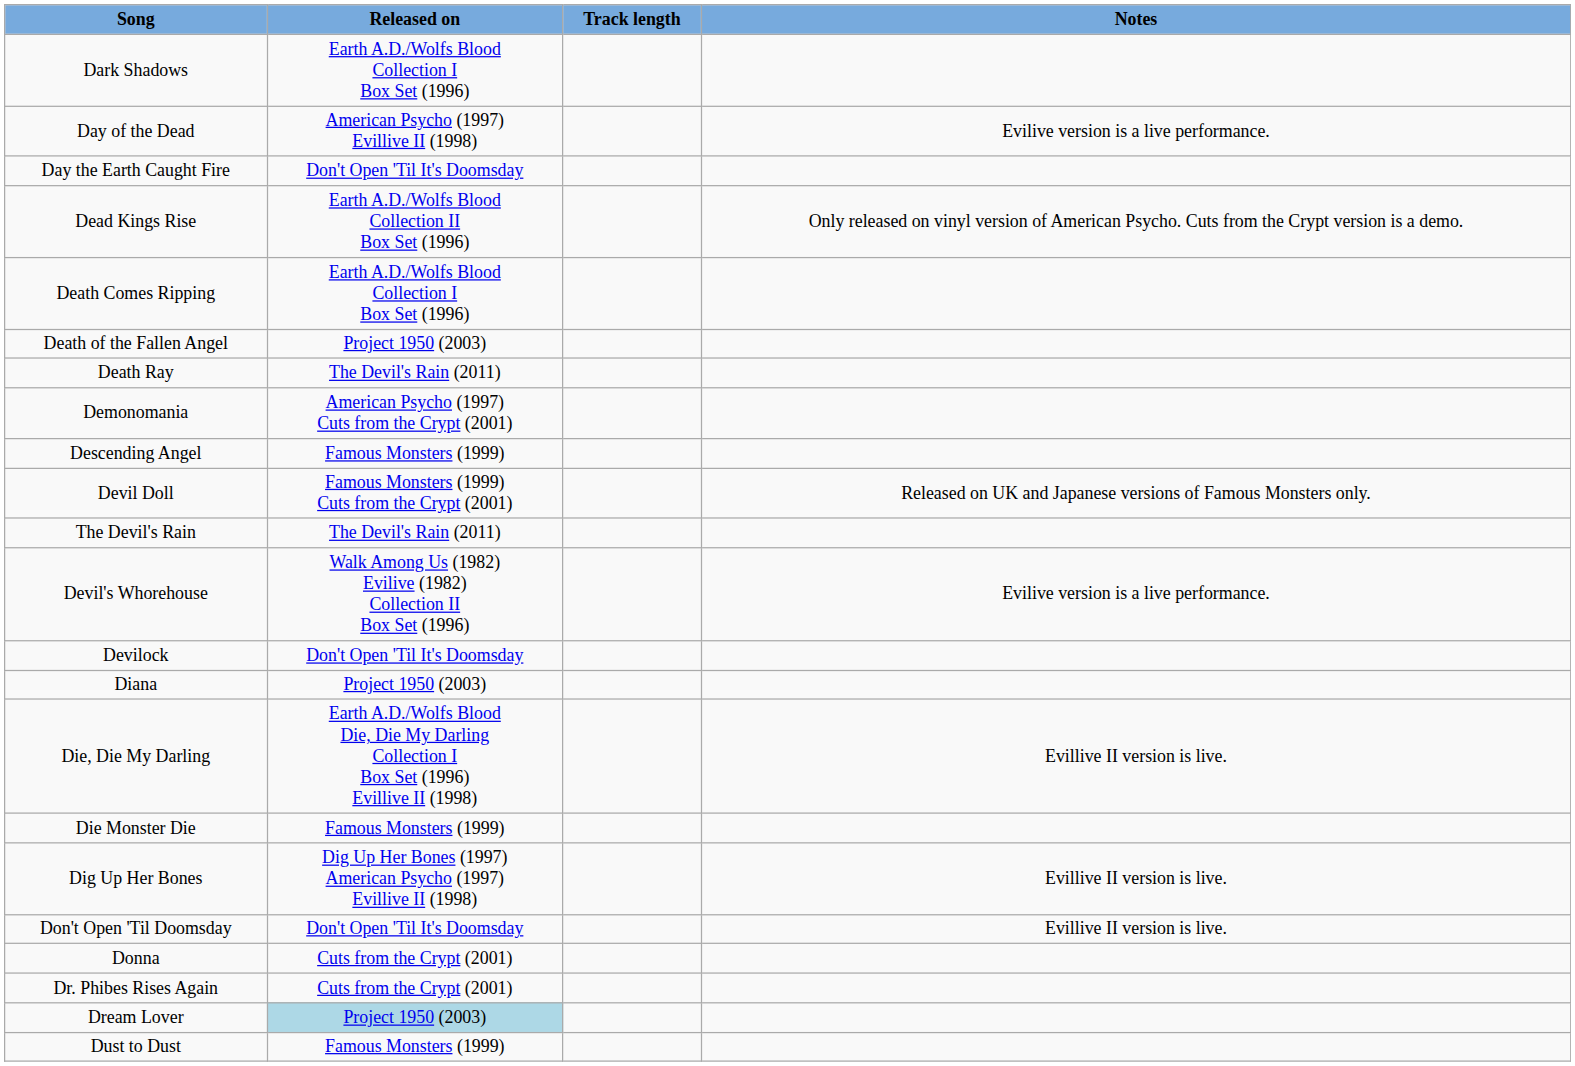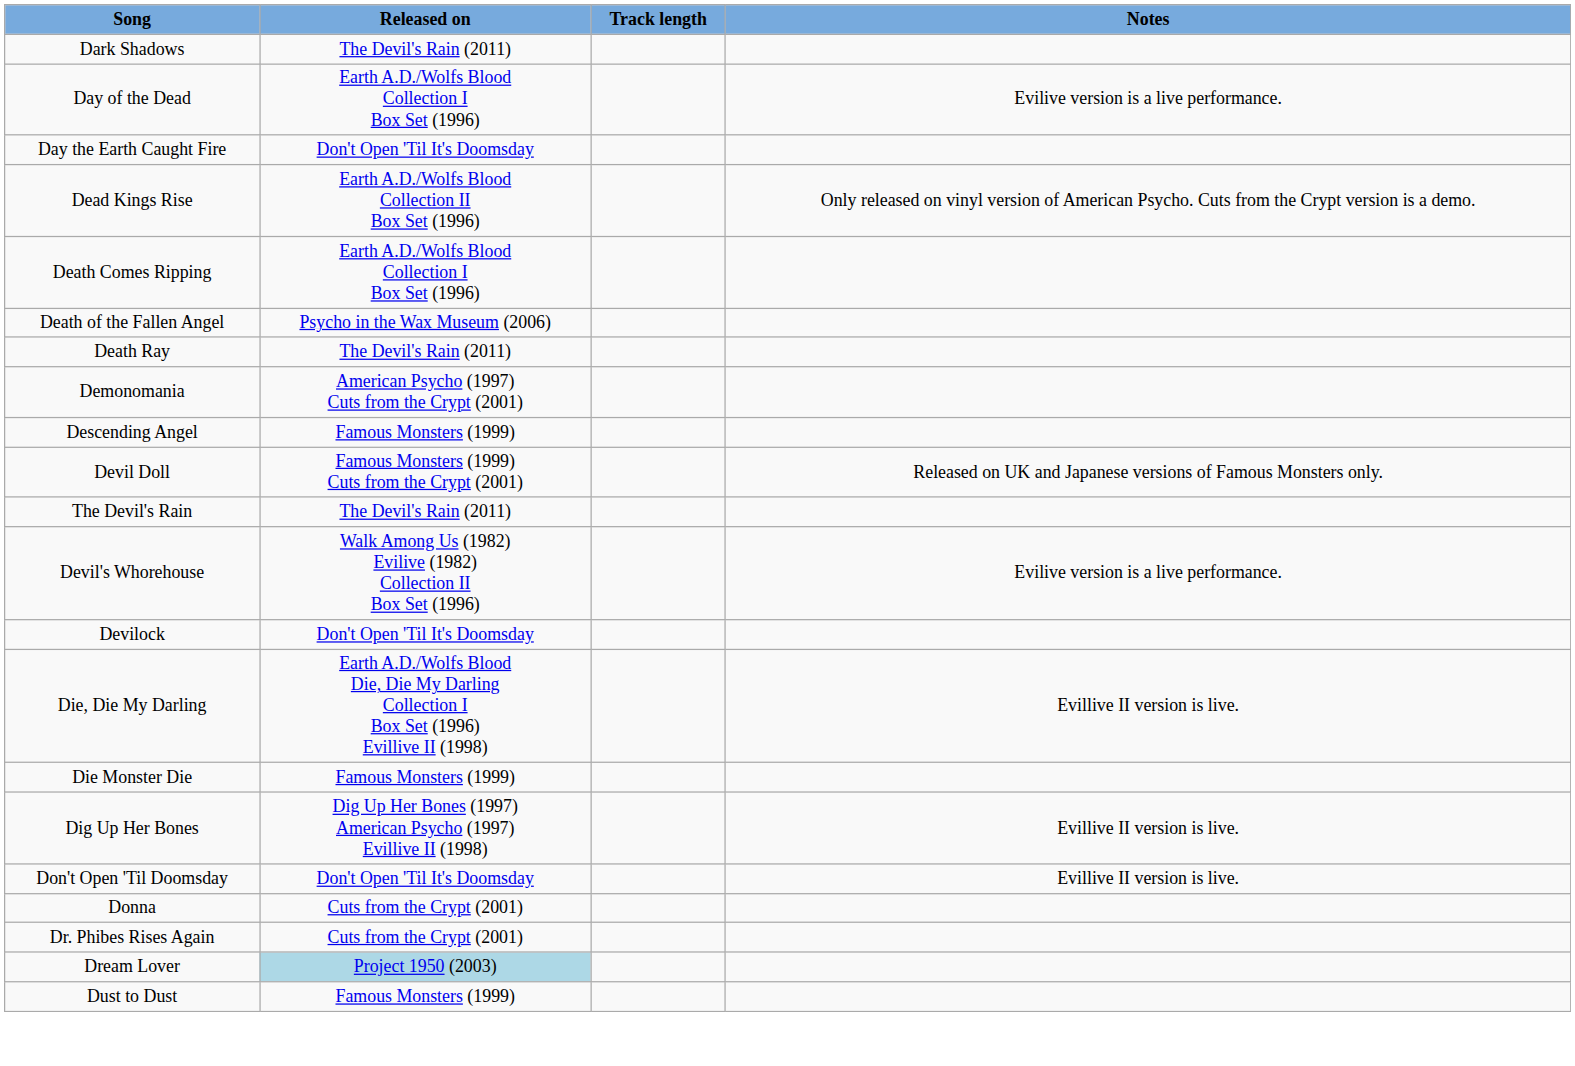 <table class="wikitable" style="margin:0.5em auto; clear:both; font-size:.9em; text-align:center; width:100%">
 <tr>
 <th style="background: #7ad;">Song</th>
 <th style="background: #7ad;">Released on</th>
 <th style="background: #7ad;">Track length</th>
 <th style="background: #7ad;">Notes</th>
 </tr>
 <tr>
 <td>Dark Shadows</td>
-<td><a href='#'>Earth A.D./Wolfs Blood</a><br><a href='#'>Collection I</a><br><a href='#'>Box Set</a> (1996)</td>
+<td><a href='#'>The Devil's Rain</a> (2011)</td>
 <td></td>
 <td></td>
 </tr>
 <tr>
 <td>Day of the Dead</td>
-<td><a href='#'>American Psycho</a> (1997)<br><a href='#'>Evillive II</a> (1998)</td>
+<td><a href='#'>Earth A.D./Wolfs Blood</a><br><a href='#'>Collection I</a><br><a href='#'>Box Set</a> (1996)</td>
 <td></td>
 <td>Evilive version is a live performance.</td>
 </tr>
 <tr>
 <td>Day the Earth Caught Fire</td>
 <td><a href='#'>Don't Open 'Til It's Doomsday</a></td>
 <td></td>
 <td></td>
 </tr>
 <tr>
 <td>Dead Kings Rise</td>
 <td><a href='#'>Earth A.D./Wolfs Blood</a><br><a href='#'>Collection II</a><br><a href='#'>Box Set</a> (1996)</td>
 <td></td>
 <td>Only released on vinyl version of American Psycho. Cuts from the Crypt version is a demo.</td>
 </tr>
 <tr>
 <td>Death Comes Ripping</td>
 <td><a href='#'>Earth A.D./Wolfs Blood</a><br><a href='#'>Collection I</a><br><a href='#'>Box Set</a> (1996)</td>
 <td></td>
 <td></td>
 </tr>
 <tr>
 <td>Death of the Fallen Angel</td>
-<td><a href='#'>Project 1950</a> (2003)</td>
+<td><a href='#'>Psycho in the Wax Museum</a> (2006)</td>
 <td></td>
 <td></td>
 </tr>
 <tr>
 <td>Death Ray</td>
 <td><a href='#'>The Devil's Rain</a> (2011)</td>
 <td></td>
 <td></td>
 </tr>
 <tr>
 <td>Demonomania</td>
 <td><a href='#'>American Psycho</a> (1997)<br><a href='#'>Cuts from the Crypt</a> (2001)</td>
 <td></td>
 <td></td>
 </tr>
 <tr>
 <td>Descending Angel</td>
 <td><a href='#'>Famous Monsters</a> (1999)</td>
 <td></td>
 <td></td>
 </tr>
 <tr>
 <td>Devil Doll</td>
 <td><a href='#'>Famous Monsters</a> (1999)<br><a href='#'>Cuts from the Crypt</a> (2001)</td>
 <td></td>
 <td>Released on UK and Japanese versions of Famous Monsters only.</td>
 </tr>
 <tr>
 <td>The Devil's Rain</td>
 <td><a href='#'>The Devil's Rain</a> (2011)</td>
 <td></td>
 <td></td>
 </tr>
 <tr>
 <td>Devil's Whorehouse</td>
 <td><a href='#'>Walk Among Us</a> (1982)<br><a href='#'>Evilive</a> (1982)<br><a href='#'>Collection II</a><br><a href='#'>Box Set</a> (1996)</td>
 <td></td>
 <td>Evilive version is a live performance.</td>
 </tr>
 <tr>
 <td>Devilock</td>
 <td><a href='#'>Don't Open 'Til It's Doomsday</a></td>
-<td></td>
-<td></td>
-</tr>
-<tr>
-<td>Diana</td>
-<td><a href='#'>Project 1950</a> (2003)</td>
 <td></td>
 <td></td>
 </tr>
 <tr>
 <td>Die, Die My Darling</td>
 <td><a href='#'>Earth A.D./Wolfs Blood</a><br><a href='#'>Die, Die My Darling</a><br><a href='#'>Collection I</a><br><a href='#'>Box Set</a> (1996)<br><a href='#'>Evillive II</a> (1998)</td>
 <td></td>
 <td>Evillive II version is live.</td>
 </tr>
 <tr>
 <td>Die Monster Die</td>
 <td><a href='#'>Famous Monsters</a> (1999)</td>
 <td></td>
 <td></td>
 </tr>
 <tr>
 <td>Dig Up Her Bones</td>
 <td><a href='#'>Dig Up Her Bones</a> (1997)<br><a href='#'>American Psycho</a> (1997)<br><a href='#'>Evillive II</a> (1998)</td>
 <td></td>
 <td>Evillive II version is live.</td>
 </tr>
 <tr>
 <td>Don't Open 'Til Doomsday</td>
 <td><a href='#'>Don't Open 'Til It's Doomsday</a></td>
 <td></td>
 <td>Evillive II version is live.</td>
 </tr>
 <tr>
 <td>Donna</td>
 <td><a href='#'>Cuts from the Crypt</a> (2001)</td>
 <td></td>
 <td></td>
 </tr>
 <tr>
 <td>Dr. Phibes Rises Again</td>
 <td><a href='#'>Cuts from the Crypt</a> (2001)</td>
 <td></td>
 <td></td>
 </tr>
 <tr>
 <td>Dream Lover</td>
 <td style="background: lightblue;"><a href='#'>Project 1950</a> (2003)</td>
 <td></td>
 <td></td>
 </tr>
 <tr>
 <td>Dust to Dust</td>
 <td><a href='#'>Famous Monsters</a> (1999)</td>
 <td></td>
 <td></td>
 </tr>
 </table>
